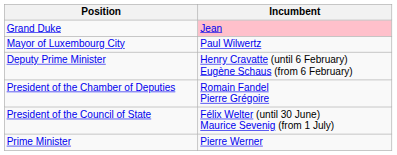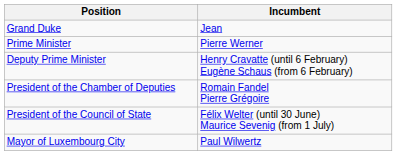 <table class="wikitable">
 <tr>
 <th width="300">Position</th>
 <th width="300">Incumbent</th>
 </tr>
 <tr>
 <td><a href='#'>Grand Duke</a></td>
-<td style="background: pink;"><a href='#'>Jean</a></td>
+<td><a href='#'>Jean</a></td>
 </tr>
 <tr>
-<td><a href='#'>Mayor of Luxembourg City</a></td>
-<td><a href='#'>Paul Wilwertz</a></td>
+<td><a href='#'>Prime Minister</a></td>
+<td><a href='#'>Pierre Werner</a></td>
 </tr>
 <tr>
 <td><a href='#'>Deputy Prime Minister</a> <br> <br></td>
 <td><a href='#'>Henry Cravatte</a> (until 6 February) <br> <a href='#'>Eugène Schaus</a> (from 6 February)</td>
 </tr>
 <tr>
 <td><a href='#'>President of the Chamber of Deputies</a> <br> <br></td>
 <td><a href='#'>Romain Fandel</a> <br> <a href='#'>Pierre Grégoire</a></td>
 </tr>
 <tr>
 <td><a href='#'>President of the Council of State</a> <br> <br></td>
 <td><a href='#'>Félix Welter</a> (until 30 June) <br> <a href='#'>Maurice Sevenig</a> (from 1 July)</td>
 </tr>
 <tr>
-<td><a href='#'>Prime Minister</a></td>
-<td><a href='#'>Pierre Werner</a></td>
+<td><a href='#'>Mayor of Luxembourg City</a></td>
+<td><a href='#'>Paul Wilwertz</a></td>
 </tr>
 </table>
